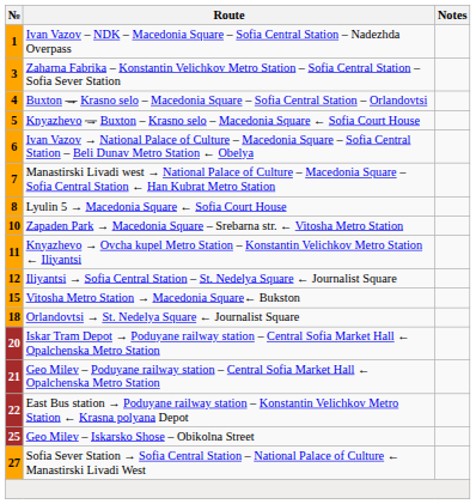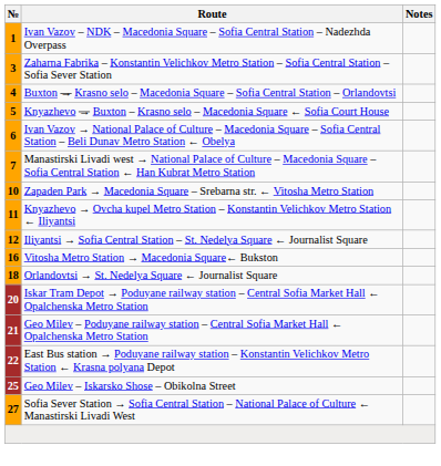 <table class="wikitable">
 <tr>
 <th>№</th>
 <th>Route</th>
 <th>Notes</th>
 </tr>
 <tr>
 <td style="text-align:center; color: black; background-color: orange"><strong>1</strong></td>
 <td><a href='#'>Ivan Vazov</a> – <a href='#'>NDK</a> – <a href='#'>Macedonia Square</a> – <a href='#'>Sofia Central Station</a> – Nadezhda Overpass</td>
 <td></td>
 </tr>
 <tr to be closed on 1.01.2023>
 <td style="text-align:center; color: black; background-color: orange"><strong>3</strong></td>
 <td><a href='#'>Zaharna Fabrika</a> – <a href='#'>Konstantin Velichkov Metro Station</a> – <a href='#'>Sofia Central Station</a> – Sofia Sever Station</td>
 <td></td>
 </tr>
 <tr>
 <td style="text-align:center; color: black; background-color: orange"><strong>4</strong></td>
 <td><a href='#'>Buxton</a> <s>→</s> <a href='#'>Krasno selo</a> – <a href='#'>Macedonia Square</a> – <a href='#'>Sofia Central Station</a> – <a href='#'>Orlandovtsi</a></td>
 <td></td>
 </tr>
 <tr>
 <td style="text-align:center; color: black; background-color: orange"><strong>5</strong></td>
 <td><a href='#'>Knyazhevo</a> <s>→</s> <a href='#'>Buxton</a> – <a href='#'>Krasno selo</a> – <a href='#'>Macedonia Square</a> ← <a href='#'>Sofia Court House</a></td>
 <td></td>
 </tr>
 <tr>
 <td style="text-align:center; color: black; background-color: orange"><strong>6</strong></td>
 <td><a href='#'>Ivan Vazov</a> → <a href='#'>National Palace of Culture</a> – <a href='#'>Macedonia Square</a> – <a href='#'>Sofia Central Station</a> – <a href='#'>Beli Dunav Metro Station</a> ← <a href='#'>Obelya</a></td>
 <td></td>
 </tr>
 <tr>
 <td style="text-align:center; color: black; background-color: orange"><strong>7</strong></td>
 <td>Manastirski Livadi west → <a href='#'>National Palace of Culture</a> – <a href='#'>Macedonia Square</a> – <a href='#'>Sofia Central Station</a> ← <a href='#'>Han Kubrat Metro Station</a></td>
 <td></td>
 </tr>
 <tr>
-<td style="text-align:center; color: black; background-color: orange"><strong>8</strong></td>
-<td>Lyulin 5 → <a href='#'>Macedonia Square</a> ←  <a href='#'>Sofia Court House</a></td>
-<td></td>
-</tr>
-<tr>
 <td style="text-align:center; color: black; background-color: orange"><strong>10</strong></td>
 <td><a href='#'>Zapaden Park</a> → <a href='#'>Macedonia Square</a> – Srebarna str. ← <a href='#'>Vitosha Metro Station</a></td>
 <td></td>
 </tr>
 <tr>
 <td style="text-align:center; color: black; background-color: orange"><strong>11</strong></td>
 <td><a href='#'>Knyazhevo</a> → <a href='#'>Ovcha kupel Metro Station</a> – <a href='#'>Konstantin Velichkov Metro Station</a> ← <a href='#'>Iliyantsi</a></td>
 <td></td>
 </tr>
 <tr>
 <td style="text-align:center; color: black; background-color: orange"><strong>12</strong></td>
 <td><a href='#'>Iliyantsi</a> → <a href='#'>Sofia Central Station</a> – <a href='#'>St. Nedelya Square</a> ← Journalist Square</td>
 <td></td>
 </tr>
 <tr>
-<td style="text-align:center; color: black; background-color: orange"><strong>15</strong></td>
+<td style="text-align:center; color: black; background-color: orange"><strong>16</strong></td>
 <td><a href='#'>Vitosha Metro Station</a> → <a href='#'>Macedonia Square</a>← Bukston</td>
 <td></td>
 </tr>
 <tr>
 <td style="text-align:center; color: black; background-color: orange"><strong>18</strong></td>
 <td><a href='#'>Orlandovtsi</a> → <a href='#'>St. Nedelya Square</a> ← Journalist Square</td>
 <td></td>
 </tr>
 <tr>
 <td style="text-align:center; color: white; background-color: brown"><strong>20</strong></td>
 <td><a href='#'>Iskar Tram Depot</a> → <a href='#'>Poduyane railway station</a> – <a href='#'>Central Sofia Market Hall</a> ← <a href='#'>Opalchenska Metro Station</a></td>
 <td></td>
 </tr>
 <tr>
 <td style="text-align:center; color: white; background-color: brown"><strong>21</strong></td>
 <td><a href='#'>Geo Milev</a> – <a href='#'>Poduyane railway station</a> – <a href='#'>Central Sofia Market Hall</a> ← <a href='#'>Opalchenska Metro Station</a></td>
 <td></td>
 </tr>
 <tr>
 <td style="text-align:center; color: white; background-color: brown"><strong>22</strong></td>
 <td>East Bus station → <a href='#'>Poduyane railway station</a> – <a href='#'>Konstantin Velichkov Metro Station</a> ← <a href='#'>Krasna polyana</a> Depot</td>
 <td></td>
 </tr>
 <tr>
 <td style="text-align:center; color: white; background-color: brown"><strong>25</strong></td>
 <td><a href='#'>Geo Milev</a> – <a href='#'>Iskarsko Shose</a> – Obikolna Street</td>
 <td></td>
 </tr>
 <tr>
 <td style="text-align:center; color: black; background-color: orange"><strong>27</strong></td>
 <td>Sofia Sever Station → <a href='#'>Sofia Central Station</a> – <a href='#'>National Palace of Culture</a> ← Manastirski Livadi West</td>
 <td></td>
 </tr>
 <tr>
 <td colspan="3;" style="text-align:left; background-color:#EFEEEC"><br></td>
 </tr>
 </table>
